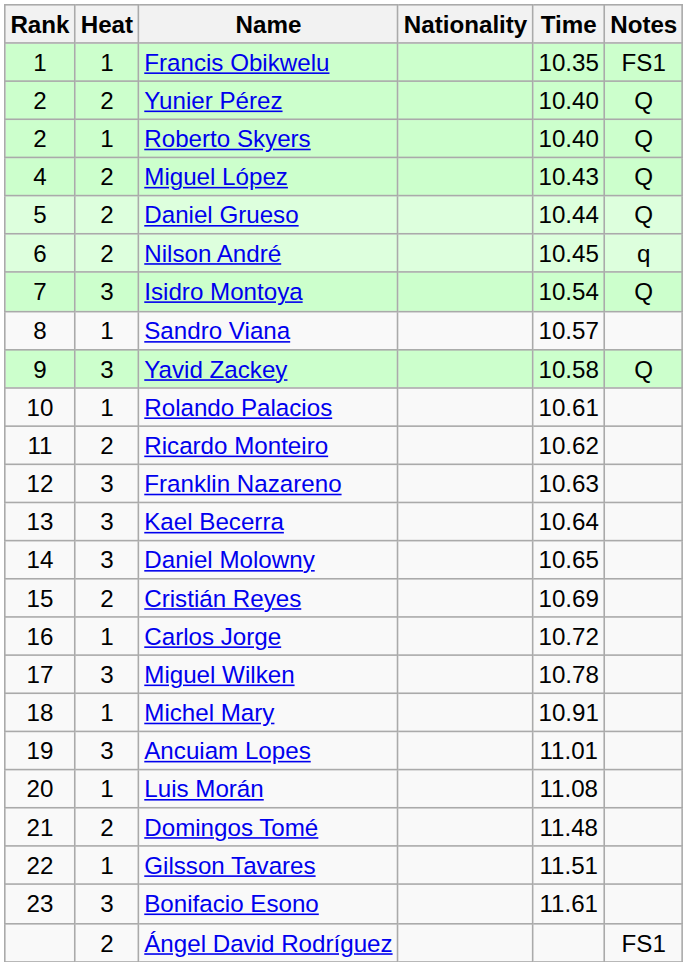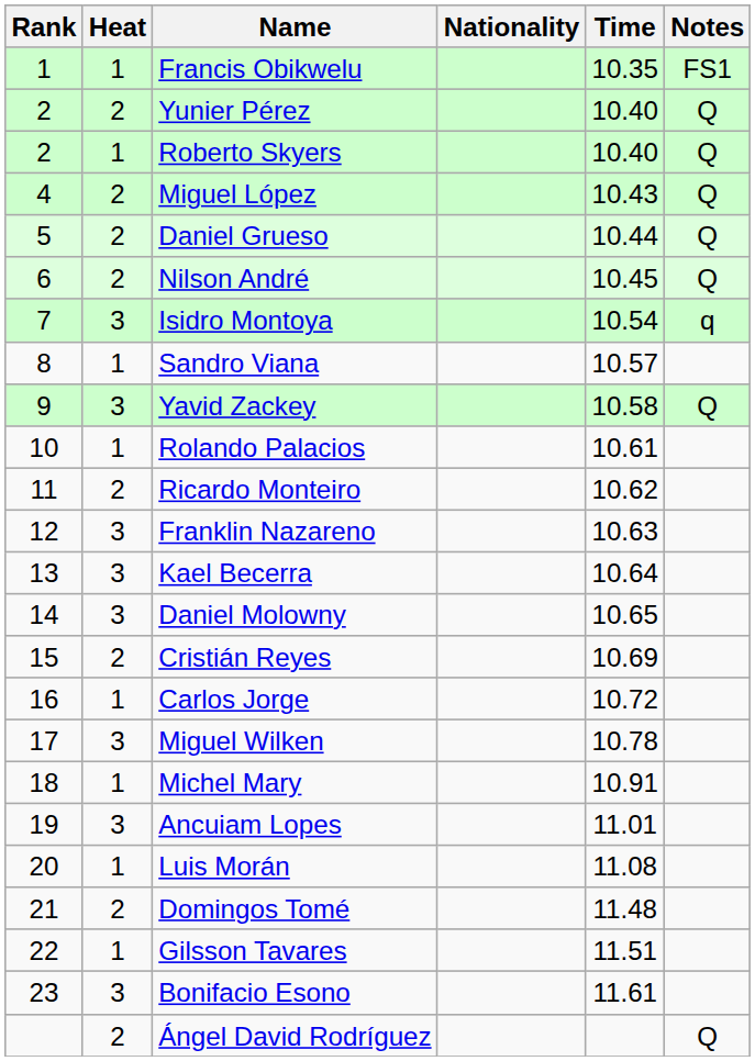 <table class="wikitable sortable" style="text-align:center;font-size:95%">
 <tr>
 <th>Rank</th>
 <th>Heat</th>
 <th>Name</th>
 <th>Nationality</th>
 <th>Time</th>
 <th>Notes</th>
 </tr>
 <tr bgcolor=ccffcc>
 <td>1</td>
 <td>1</td>
 <td align=left><a href='#'>Francis Obikwelu</a></td>
 <td align=left></td>
 <td>10.35</td>
 <td>FS1</td>
 </tr>
 <tr bgcolor=ccffcc>
 <td>2</td>
 <td>2</td>
 <td align=left><a href='#'>Yunier Pérez</a></td>
 <td align=left></td>
 <td>10.40</td>
 <td>Q</td>
 </tr>
 <tr bgcolor=ccffcc>
 <td>2</td>
 <td>1</td>
 <td align=left><a href='#'>Roberto Skyers</a></td>
 <td align=left></td>
 <td>10.40</td>
 <td>Q</td>
 </tr>
 <tr bgcolor=ccffcc>
 <td>4</td>
 <td>2</td>
 <td align=left><a href='#'>Miguel López</a></td>
 <td align=left></td>
 <td>10.43</td>
 <td>Q</td>
 </tr>
 <tr bgcolor=ddffdd>
 <td>5</td>
 <td>2</td>
 <td align=left><a href='#'>Daniel Grueso</a></td>
 <td align=left></td>
 <td>10.44</td>
 <td>Q</td>
 </tr>
 <tr bgcolor=ddffdd>
 <td>6</td>
 <td>2</td>
 <td align=left><a href='#'>Nilson André</a></td>
 <td align=left></td>
 <td>10.45</td>
-<td>q</td>
+<td>Q</td>
 </tr>
 <tr bgcolor=ccffcc>
 <td>7</td>
 <td>3</td>
 <td align=left><a href='#'>Isidro Montoya</a></td>
 <td align=left></td>
 <td>10.54</td>
-<td>Q</td>
+<td>q</td>
 </tr>
 <tr>
 <td>8</td>
 <td>1</td>
 <td align=left><a href='#'>Sandro Viana</a></td>
 <td align=left></td>
 <td>10.57</td>
 <td></td>
 </tr>
 <tr bgcolor=ccffcc>
 <td>9</td>
 <td>3</td>
 <td align=left><a href='#'>Yavid Zackey</a></td>
 <td align=left></td>
 <td>10.58</td>
 <td>Q</td>
 </tr>
 <tr>
 <td>10</td>
 <td>1</td>
 <td align=left><a href='#'>Rolando Palacios</a></td>
 <td align=left></td>
 <td>10.61</td>
 <td></td>
 </tr>
 <tr>
 <td>11</td>
 <td>2</td>
 <td align=left><a href='#'>Ricardo Monteiro</a></td>
 <td align=left></td>
 <td>10.62</td>
 <td></td>
 </tr>
 <tr>
 <td>12</td>
 <td>3</td>
 <td align=left><a href='#'>Franklin Nazareno</a></td>
 <td align=left></td>
 <td>10.63</td>
 <td></td>
 </tr>
 <tr>
 <td>13</td>
 <td>3</td>
 <td align=left><a href='#'>Kael Becerra</a></td>
 <td align=left></td>
 <td>10.64</td>
 <td></td>
 </tr>
 <tr>
 <td>14</td>
 <td>3</td>
 <td align=left><a href='#'>Daniel Molowny</a></td>
 <td align=left></td>
 <td>10.65</td>
 <td></td>
 </tr>
 <tr>
 <td>15</td>
 <td>2</td>
 <td align=left><a href='#'>Cristián Reyes</a></td>
 <td align=left></td>
 <td>10.69</td>
 <td></td>
 </tr>
 <tr>
 <td>16</td>
 <td>1</td>
 <td align=left><a href='#'>Carlos Jorge</a></td>
 <td align=left></td>
 <td>10.72</td>
 <td></td>
 </tr>
 <tr>
 <td>17</td>
 <td>3</td>
 <td align=left><a href='#'>Miguel Wilken</a></td>
 <td align=left></td>
 <td>10.78</td>
 <td></td>
 </tr>
 <tr>
 <td>18</td>
 <td>1</td>
 <td align=left><a href='#'>Michel Mary</a></td>
 <td align=left></td>
 <td>10.91</td>
 <td></td>
 </tr>
 <tr>
 <td>19</td>
 <td>3</td>
 <td align=left><a href='#'>Ancuiam Lopes</a></td>
 <td align=left></td>
 <td>11.01</td>
 <td></td>
 </tr>
 <tr>
 <td>20</td>
 <td>1</td>
 <td align=left><a href='#'>Luis Morán</a></td>
 <td align=left></td>
 <td>11.08</td>
 <td></td>
 </tr>
 <tr>
 <td>21</td>
 <td>2</td>
 <td align=left><a href='#'>Domingos Tomé</a></td>
 <td align=left></td>
 <td>11.48</td>
 <td></td>
 </tr>
 <tr>
 <td>22</td>
 <td>1</td>
 <td align=left><a href='#'>Gilsson Tavares</a></td>
 <td align=left></td>
 <td>11.51</td>
 <td></td>
 </tr>
 <tr>
 <td>23</td>
 <td>3</td>
 <td align=left><a href='#'>Bonifacio Esono</a></td>
 <td align=left></td>
 <td>11.61</td>
 <td></td>
 </tr>
 <tr>
 <td></td>
 <td>2</td>
 <td align=left><a href='#'>Ángel David Rodríguez</a></td>
 <td align=left></td>
 <td></td>
-<td>FS1</td>
+<td>Q</td>
 </tr>
 </table>
